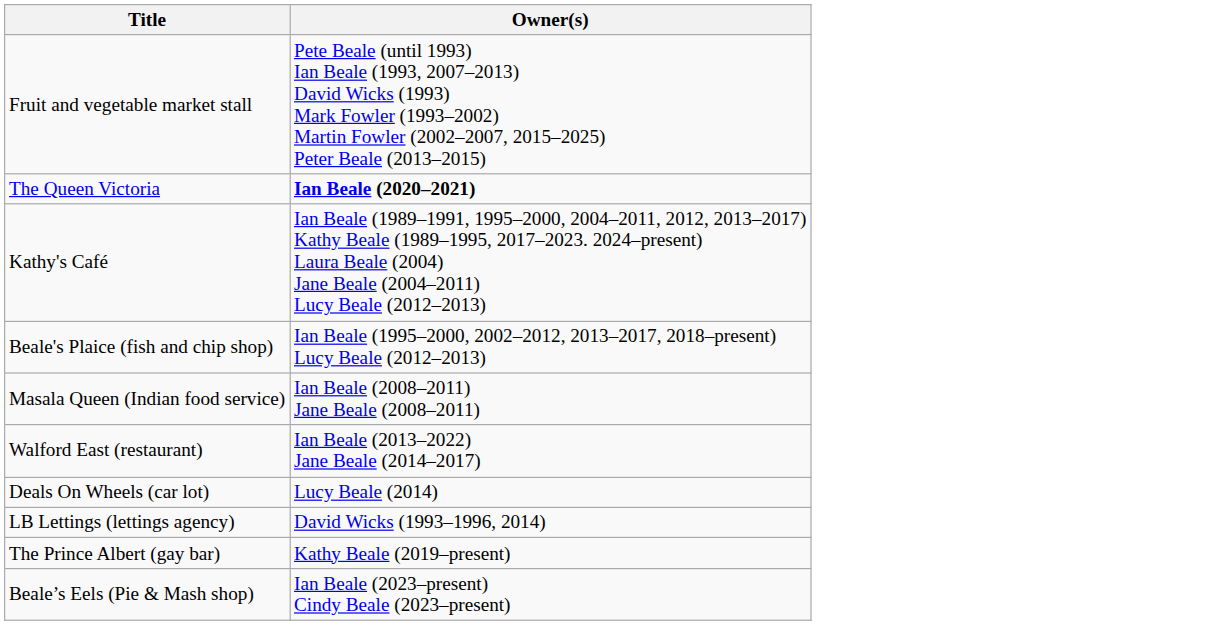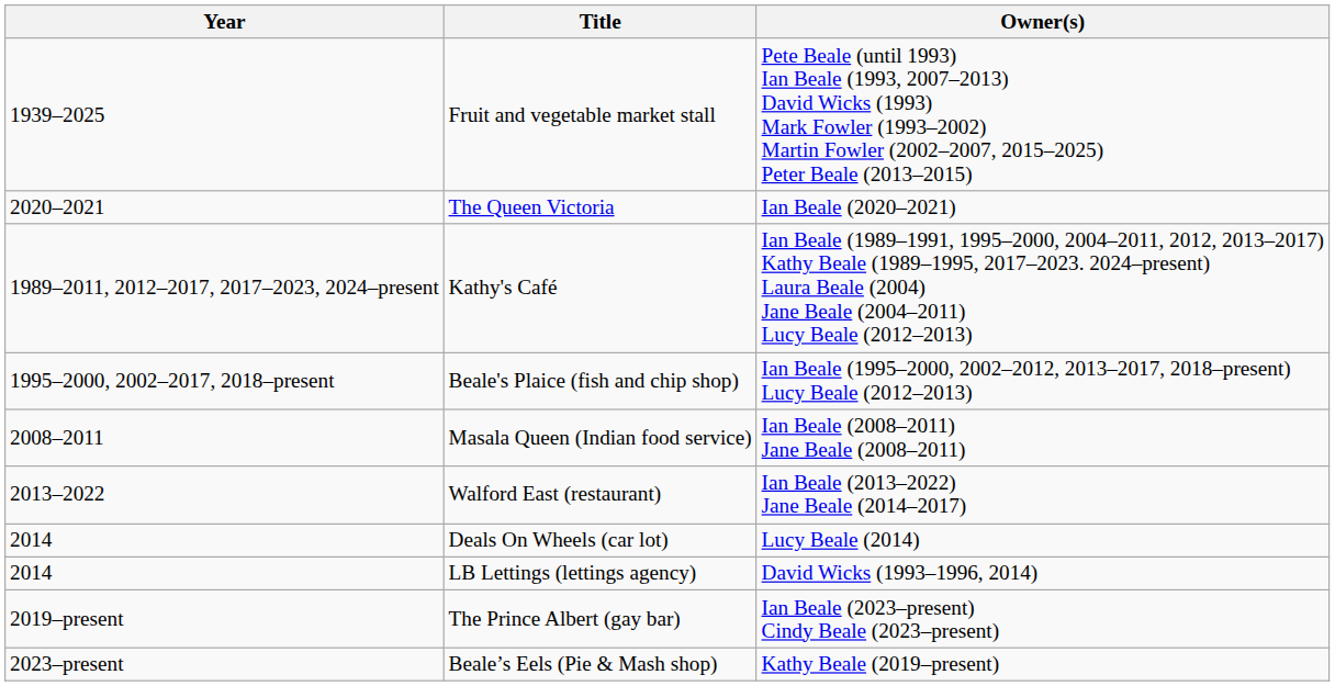 <table class=wikitable>
 <tr>
+<th>Year</th>
 <th>Title</th>
 <th>Owner(s)</th>
 </tr>
 <tr>
+<td>1939–2025</td>
 <td>Fruit and vegetable market stall</td>
 <td><a href='#'>Pete Beale</a> (until 1993)<br><a href='#'>Ian Beale</a> (1993, 2007–2013)<br><a href='#'>David Wicks</a> (1993)<br><a href='#'>Mark Fowler</a> (1993–2002)<br><a href='#'>Martin Fowler</a> (2002–2007, 2015–2025)<br><a href='#'>Peter Beale</a> (2013–2015)</td>
 </tr>
 <tr>
+<td>2020–2021</td>
 <td><a href='#'>The Queen Victoria</a></td>
-<td><strong><a href='#'>Ian Beale</a>  (2020–2021)</strong></td>
+<td><a href='#'>Ian Beale</a>  (2020–2021)</td>
 </tr>
 <tr>
+<td>1989–2011, 2012–2017, 2017–2023, 2024–present</td>
 <td>Kathy's Café</td>
 <td><a href='#'>Ian Beale</a> (1989–1991, 1995–2000, 2004–2011, 2012, 2013–2017)<br><a href='#'>Kathy Beale</a> (1989–1995, 2017–2023. 2024–present)<br><a href='#'>Laura Beale</a> (2004) <br><a href='#'>Jane Beale</a> (2004–2011)<br><a href='#'>Lucy Beale</a> (2012–2013)</td>
 </tr>
 <tr>
+<td>1995–2000, 2002–2017, 2018–present</td>
 <td>Beale's Plaice (fish and chip shop)</td>
 <td><a href='#'>Ian Beale</a> (1995–2000, 2002–2012, 2013–2017, 2018–present)<br><a href='#'>Lucy Beale</a> (2012–2013)</td>
 </tr>
 <tr>
+<td>2008–2011</td>
 <td>Masala Queen (Indian food service)</td>
 <td><a href='#'>Ian Beale</a> (2008–2011)<br><a href='#'>Jane Beale</a> (2008–2011)</td>
 </tr>
 <tr>
+<td>2013–2022</td>
 <td>Walford East (restaurant)</td>
 <td><a href='#'>Ian Beale</a> (2013–2022)<br><a href='#'>Jane Beale</a> (2014–2017)</td>
 </tr>
 <tr>
+<td>2014</td>
 <td>Deals On Wheels (car lot)</td>
 <td><a href='#'>Lucy Beale</a> (2014)</td>
 </tr>
 <tr>
+<td>2014</td>
 <td>LB Lettings (lettings agency)</td>
 <td><a href='#'>David Wicks</a> (1993–1996, 2014)</td>
 </tr>
 <tr>
+<td>2019–present</td>
 <td>The Prince Albert (gay bar)</td>
+<td><a href='#'>Ian Beale</a> (2023–present) <br> <a href='#'>Cindy Beale</a> (2023–present)</td>
+</tr>
+<tr>
+<td>2023–present</td>
+<td>Beale’s Eels (Pie & Mash shop)</td>
 <td><a href='#'>Kathy Beale</a> (2019–present)</td>
 </tr>
-<tr>
-<td>Beale’s Eels (Pie & Mash shop)</td>
-<td><a href='#'>Ian Beale</a> (2023–present) <br> <a href='#'>Cindy Beale</a> (2023–present)</td>
-</tr>
 </table>
